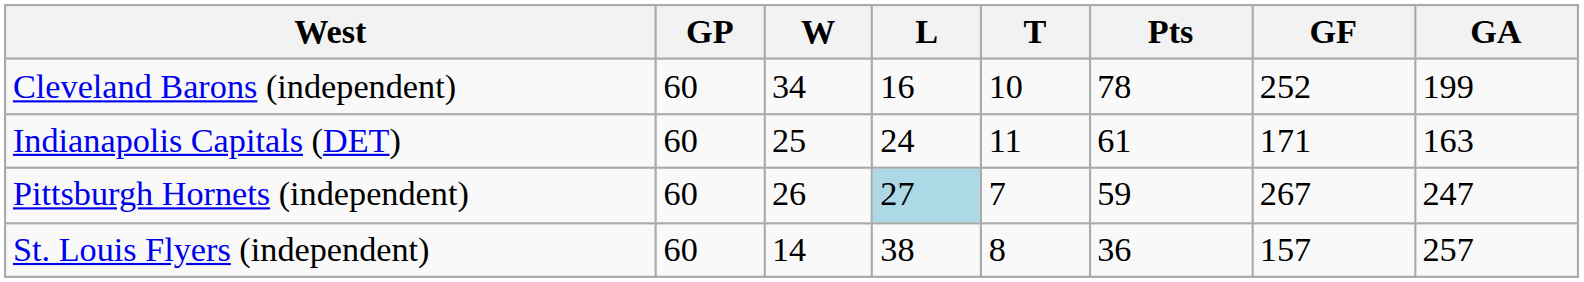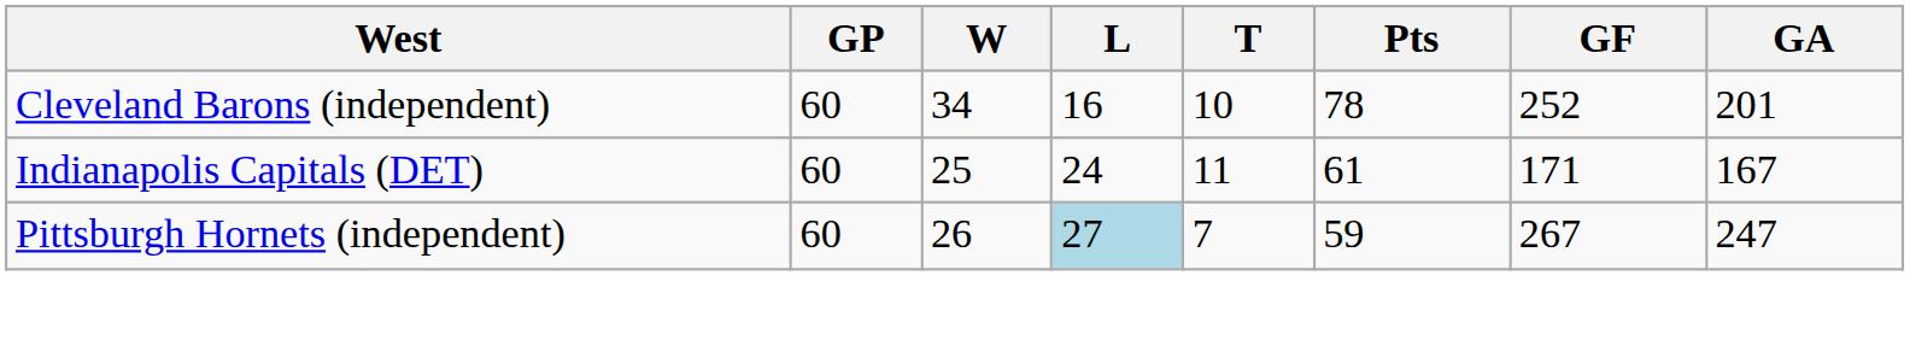 <table class="wikitable">
 <tr>
 <th bgcolor="#DDDDFF" width="30%">West</th>
 <th bgcolor="#DDDDFF" width="5%">GP</th>
 <th bgcolor="#DDDDFF" width="5%">W</th>
 <th bgcolor="#DDDDFF" width="5%">L</th>
 <th bgcolor="#DDDDFF" width="5%">T</th>
 <th bgcolor="#DDDDFF" width="7.5%">Pts</th>
 <th bgcolor="#DDDDFF" width="7.5%">GF</th>
 <th bgcolor="#DDDDFF" width="7.5%">GA</th>
 </tr>
 <tr>
 <td><a href='#'>Cleveland Barons</a> (independent)</td>
 <td>60</td>
 <td>34</td>
 <td>16</td>
 <td>10</td>
 <td>78</td>
 <td>252</td>
-<td>199</td>
+<td>201</td>
 </tr>
 <tr>
 <td><a href='#'>Indianapolis Capitals</a> (<a href='#'>DET</a>)</td>
 <td>60</td>
 <td>25</td>
 <td>24</td>
 <td>11</td>
 <td>61</td>
 <td>171</td>
-<td>163</td>
+<td>167</td>
 </tr>
 <tr>
 <td><a href='#'>Pittsburgh Hornets</a> (independent)</td>
 <td>60</td>
 <td>26</td>
 <td style="background: lightblue;">27</td>
 <td>7</td>
 <td>59</td>
 <td>267</td>
 <td>247</td>
 </tr>
-<tr>
-<td><a href='#'>St. Louis Flyers</a> (independent)</td>
-<td>60</td>
-<td>14</td>
-<td>38</td>
-<td>8</td>
-<td>36</td>
-<td>157</td>
-<td>257</td>
-</tr>
 </table>
